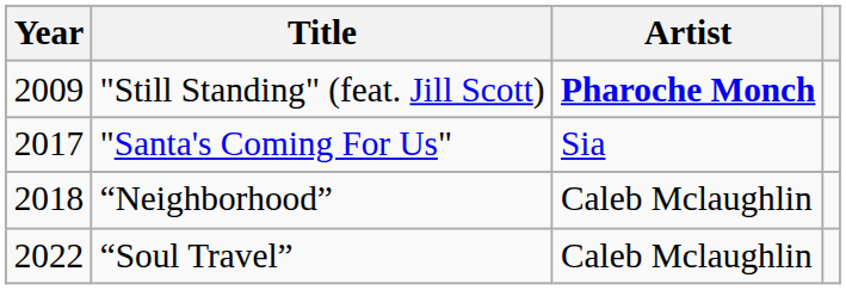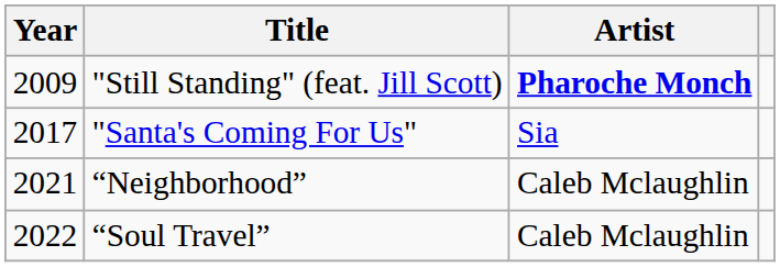 <table class="wikitable">
 <tr>
 <th>Year</th>
 <th>Title</th>
 <th>Artist</th>
 <th></th>
 </tr>
 <tr>
 <td>2009</td>
 <td>"Still Standing" (feat. <a href='#'>Jill Scott</a>)</td>
 <td><strong><a href='#'>Pharoche Monch</a></strong></td>
 <td></td>
 </tr>
 <tr>
 <td>2017</td>
 <td>"<a href='#'>Santa's Coming For Us</a>"</td>
 <td><a href='#'>Sia</a></td>
 <td></td>
 </tr>
 <tr>
-<td>2018</td>
+<td>2021</td>
 <td>“Neighborhood”</td>
 <td>Caleb Mclaughlin</td>
 <td></td>
 </tr>
 <tr>
 <td>2022</td>
 <td>“Soul Travel”</td>
 <td>Caleb Mclaughlin</td>
 <td></td>
 </tr>
 </table>
